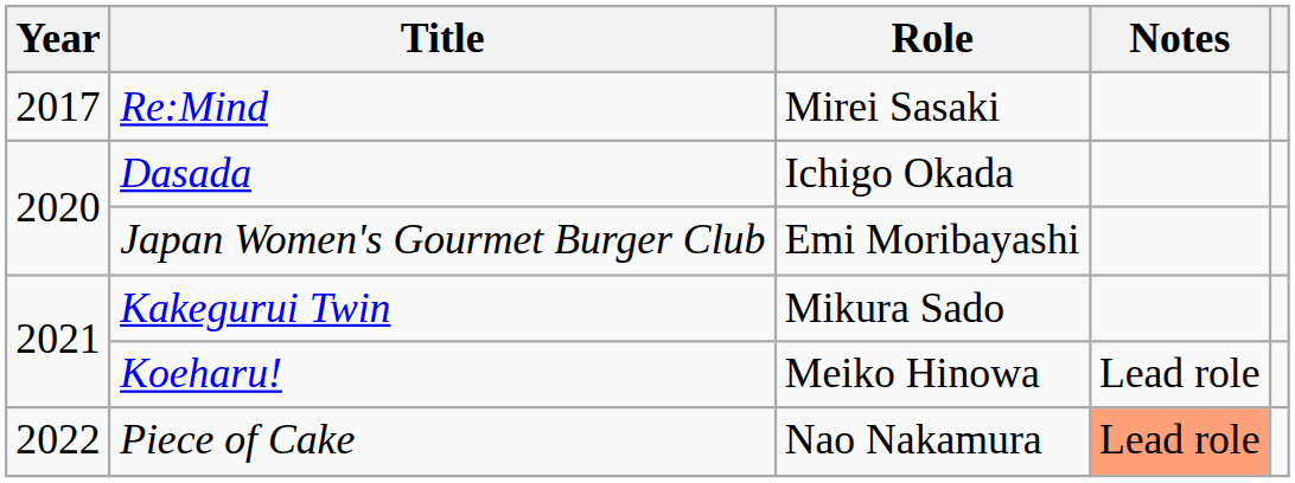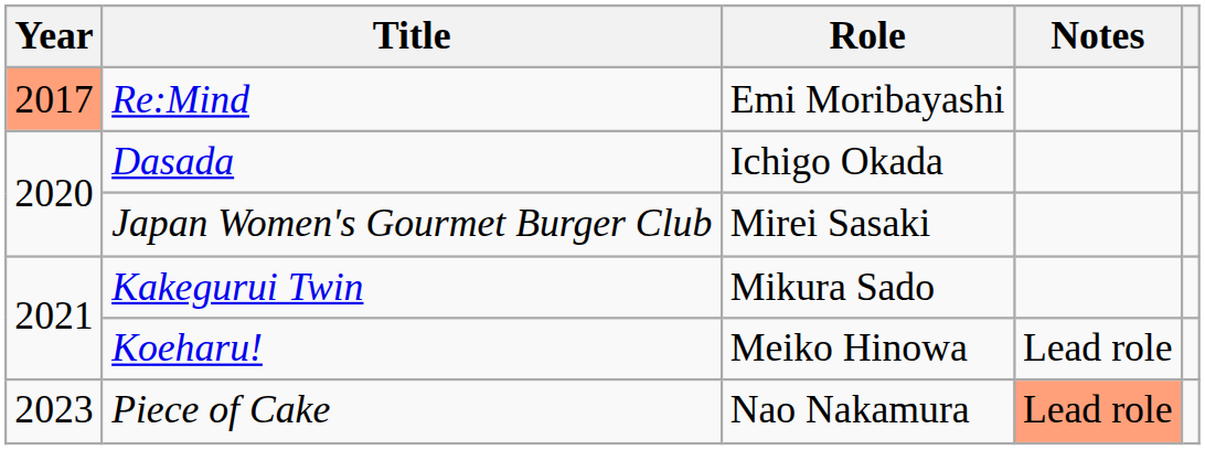 <table class="wikitable sortable">
 <tr>
 <th>Year</th>
 <th>Title</th>
 <th>Role</th>
 <th>Notes</th>
 <th class="unsortable"></th>
 </tr>
 <tr>
-<td>2017</td>
+<td style="background: lightsalmon;">2017</td>
 <td><em><a href='#'>Re:Mind</a></em></td>
-<td>Mirei Sasaki</td>
+<td>Emi Moribayashi</td>
 <td></td>
 <td></td>
 </tr>
 <tr>
 <td rowspan="2">2020</td>
 <td><em><a href='#'>Dasada</a></em></td>
 <td>Ichigo Okada</td>
 <td></td>
 <td></td>
 </tr>
 <tr>
 <td><em>Japan Women's Gourmet Burger Club</em></td>
-<td>Emi Moribayashi</td>
+<td>Mirei Sasaki</td>
 <td></td>
 <td></td>
 </tr>
 <tr>
 <td rowspan="2">2021</td>
 <td><em><a href='#'>Kakegurui Twin</a></em></td>
 <td>Mikura Sado</td>
 <td></td>
 <td></td>
 </tr>
 <tr>
 <td><em><a href='#'>Koeharu!</a></em></td>
 <td>Meiko Hinowa</td>
 <td>Lead role</td>
 <td></td>
 </tr>
 <tr>
-<td>2022</td>
+<td>2023</td>
 <td><em>Piece of Cake</em></td>
 <td>Nao Nakamura</td>
 <td style="background: lightsalmon;">Lead role</td>
 <td></td>
 </tr>
 </table>
